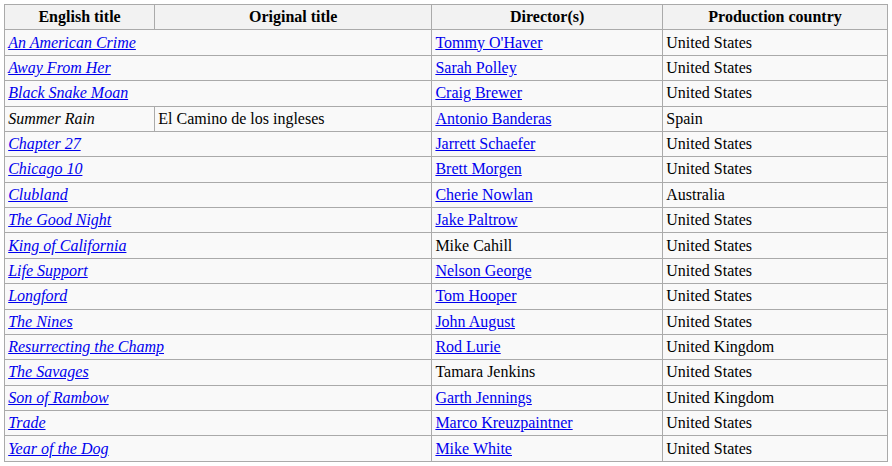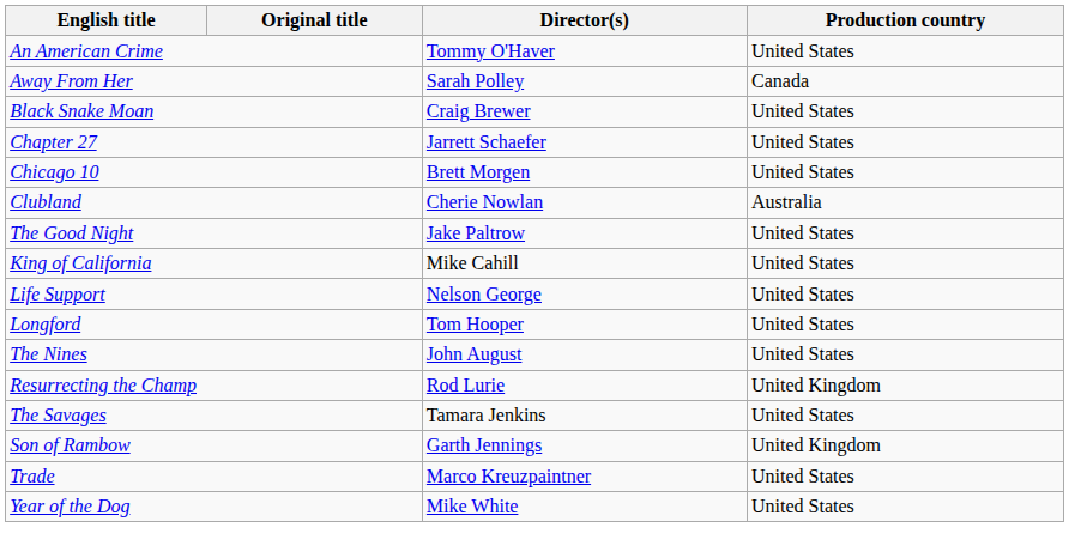 <table class="sortable wikitable" width="100%" cellpadding="5">
 <tr>
 <th scope="col">English title</th>
 <th scope="col">Original title</th>
 <th scope="col">Director(s)</th>
 <th scope="col">Production country</th>
 </tr>
 <tr>
 <td colspan=2><em><a href='#'>An American Crime</a></em></td>
 <td><a href='#'>Tommy O'Haver</a></td>
 <td>United States</td>
 </tr>
 <tr>
 <td colspan=2><em><a href='#'>Away From Her</a></em></td>
 <td><a href='#'>Sarah Polley</a></td>
-<td>United States</td>
+<td>Canada</td>
 </tr>
 <tr>
 <td colspan=2><em><a href='#'>Black Snake Moan</a></em></td>
 <td><a href='#'>Craig Brewer</a></td>
 <td>United States</td>
-</tr>
-<tr>
-<td><em>Summer Rain</em></td>
-<td>El Camino de los ingleses</td>
-<td><a href='#'>Antonio Banderas</a></td>
-<td>Spain</td>
 </tr>
 <tr>
 <td colspan=2><em><a href='#'>Chapter 27</a></em></td>
 <td><a href='#'>Jarrett Schaefer</a></td>
 <td>United States</td>
 </tr>
 <tr>
 <td colspan=2><em><a href='#'>Chicago 10</a></em></td>
 <td><a href='#'>Brett Morgen</a></td>
 <td>United States</td>
 </tr>
 <tr>
 <td colspan=2><em><a href='#'>Clubland</a></em></td>
 <td><a href='#'>Cherie Nowlan</a></td>
 <td>Australia</td>
 </tr>
 <tr>
 <td colspan=2><em><a href='#'>The Good Night</a></em></td>
 <td><a href='#'>Jake Paltrow</a></td>
 <td>United States</td>
 </tr>
 <tr>
 <td colspan=2><em><a href='#'>King of California</a></em></td>
 <td>Mike Cahill</td>
 <td>United States</td>
 </tr>
 <tr>
 <td colspan=2><em><a href='#'>Life Support</a></em></td>
 <td><a href='#'>Nelson George</a></td>
 <td>United States</td>
 </tr>
 <tr>
 <td colspan=2><em><a href='#'>Longford</a></em></td>
 <td><a href='#'>Tom Hooper</a></td>
 <td>United States</td>
 </tr>
 <tr>
 <td colspan=2><em><a href='#'>The Nines</a></em></td>
 <td><a href='#'>John August</a></td>
 <td>United States</td>
 </tr>
 <tr>
 <td colspan=2><em><a href='#'>Resurrecting the Champ</a></em></td>
 <td><a href='#'>Rod Lurie</a></td>
 <td>United Kingdom</td>
 </tr>
 <tr>
 <td colspan=2><em><a href='#'>The Savages</a></em></td>
 <td>Tamara Jenkins</td>
 <td>United States</td>
 </tr>
 <tr>
 <td colspan=2><em><a href='#'>Son of Rambow</a></em></td>
 <td><a href='#'>Garth Jennings</a></td>
 <td>United Kingdom</td>
 </tr>
 <tr>
 <td colspan=2><em><a href='#'>Trade</a></em></td>
 <td><a href='#'>Marco Kreuzpaintner</a></td>
 <td>United States</td>
 </tr>
 <tr>
 <td colspan=2><em><a href='#'>Year of the Dog</a></em></td>
 <td><a href='#'>Mike White</a></td>
 <td>United States</td>
 </tr>
 </table>
